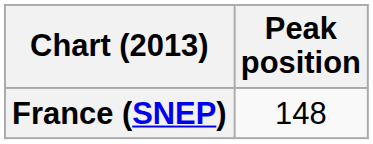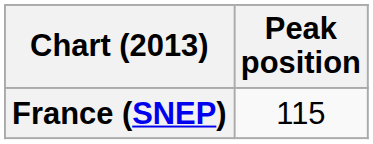 <table class="wikitable sortable plainrowheaders">
 <tr>
 <th scope="col">Chart (2013)</th>
 <th scope="col">Peak<br>position</th>
 </tr>
 <tr>
 <th scope="row">France (<a href='#'>SNEP</a>)</th>
-<td style="text-align:center;">148</td>
+<td style="text-align:center;">115</td>
 </tr>
 </table>
